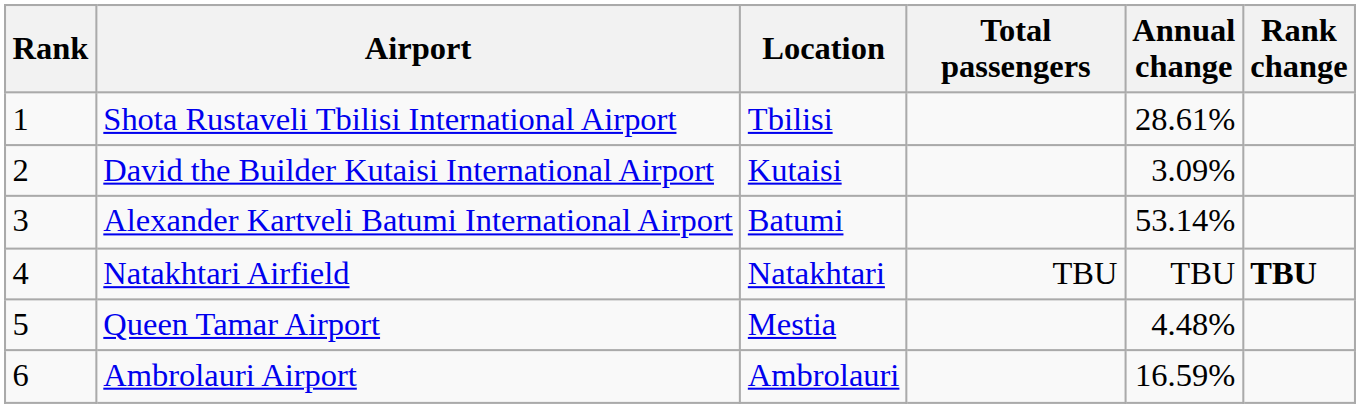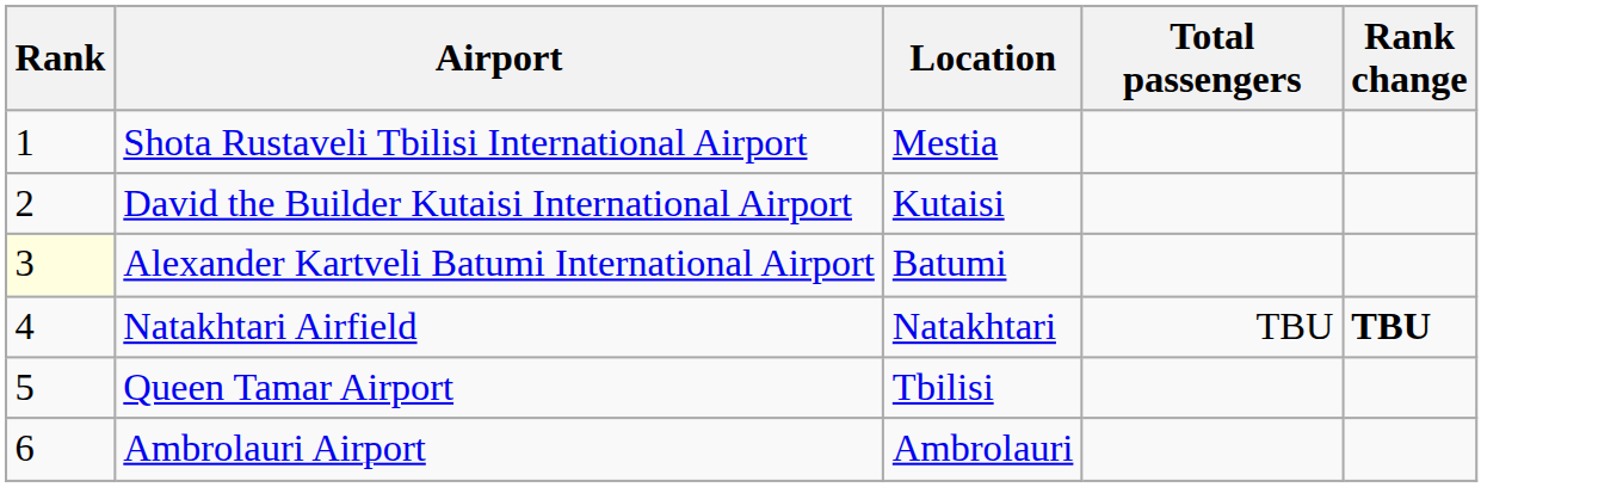 <table class="wikitable">
 <tr>
 <th>Rank</th>
 <th>Airport</th>
 <th>Location</th>
 <th style="width:100px">Total<br>passengers</th>
-<th>Annual<br>change</th>
 <th>Rank<br>change</th>
 </tr>
 <tr>
 <td>1</td>
 <td><a href='#'>Shota Rustaveli Tbilisi International Airport</a></td>
-<td><a href='#'>Tbilisi</a></td>
+<td><a href='#'>Mestia</a></td>
 <td align="right"></td>
-<td align="right">28.61%</td>
 <td align="center"></td>
 </tr>
 <tr>
 <td>2</td>
 <td><a href='#'>David the Builder Kutaisi International Airport</a></td>
 <td><a href='#'>Kutaisi</a></td>
 <td align="right"></td>
-<td align="right">3.09%</td>
 <td align="center"></td>
 </tr>
 <tr>
-<td>3</td>
+<td style="background: lightyellow;">3</td>
 <td><a href='#'>Alexander Kartveli Batumi International Airport</a></td>
 <td><a href='#'>Batumi</a></td>
 <td align="right"></td>
-<td align="right">53.14%</td>
 <td align="center"></td>
 </tr>
 <tr>
 <td>4</td>
 <td><a href='#'>Natakhtari Airfield</a></td>
 <td><a href='#'>Natakhtari</a></td>
 <td align="right">TBU</td>
-<td align="right">TBU</td>
 <td><strong>TBU</strong></td>
 </tr>
 <tr>
 <td>5</td>
 <td><a href='#'>Queen Tamar Airport</a></td>
-<td><a href='#'>Mestia</a></td>
+<td><a href='#'>Tbilisi</a></td>
 <td align="right"></td>
-<td align="right">4.48%</td>
 <td align="center"></td>
 </tr>
 <tr>
 <td>6</td>
 <td><a href='#'>Ambrolauri Airport</a></td>
 <td><a href='#'>Ambrolauri</a></td>
 <td align="right"></td>
-<td align="right">16.59%</td>
 <td align="center"></td>
 </tr>
 </table>
